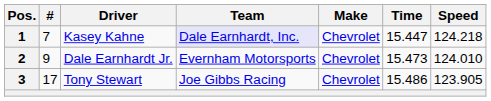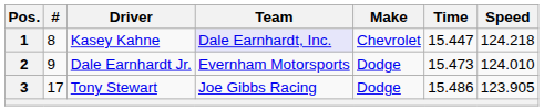 <table class="wikitable" style="font-size:95%">
 <tr>
 <th>Pos.</th>
 <th>#</th>
 <th>Driver</th>
 <th>Team</th>
 <th>Make</th>
 <th>Time</th>
 <th>Speed</th>
 </tr>
 <tr>
 <th>1</th>
-<td>7</td>
+<td>8</td>
 <td><a href='#'>Kasey Kahne</a></td>
 <td style="background: lavender;"><a href='#'>Dale Earnhardt, Inc.</a></td>
 <td><a href='#'>Chevrolet</a></td>
 <td>15.447</td>
 <td>124.218</td>
 </tr>
 <tr>
 <th>2</th>
 <td>9</td>
 <td><a href='#'>Dale Earnhardt Jr.</a></td>
 <td><a href='#'>Evernham Motorsports</a></td>
-<td><a href='#'>Chevrolet</a></td>
+<td><a href='#'>Dodge</a></td>
 <td>15.473</td>
 <td>124.010</td>
 </tr>
 <tr>
 <th>3</th>
 <td>17</td>
 <td><a href='#'>Tony Stewart</a></td>
 <td><a href='#'>Joe Gibbs Racing</a></td>
-<td><a href='#'>Chevrolet</a></td>
+<td><a href='#'>Dodge</a></td>
 <td>15.486</td>
 <td>123.905</td>
 </tr>
 <tr>
 <th colspan="7"></th>
 </tr>
 </table>
